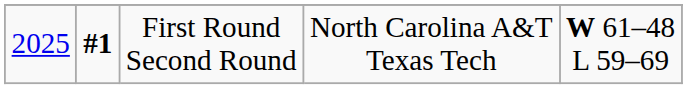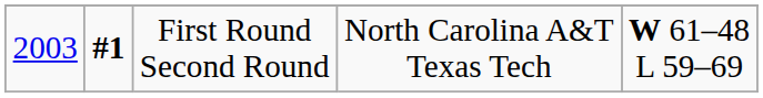 <table class="wikitable" style="text-align:center">
 <tr>
 </tr>
 <tr>
-<td><a href='#'>2025</a></td>
+<td><a href='#'>2003</a></td>
 <td><strong>#1</strong></td>
 <td>First Round<br>Second Round</td>
 <td>North Carolina A&T<br>Texas Tech</td>
 <td><strong>W</strong> 61–48<br>L 59–69</td>
 </tr>
 </table>
